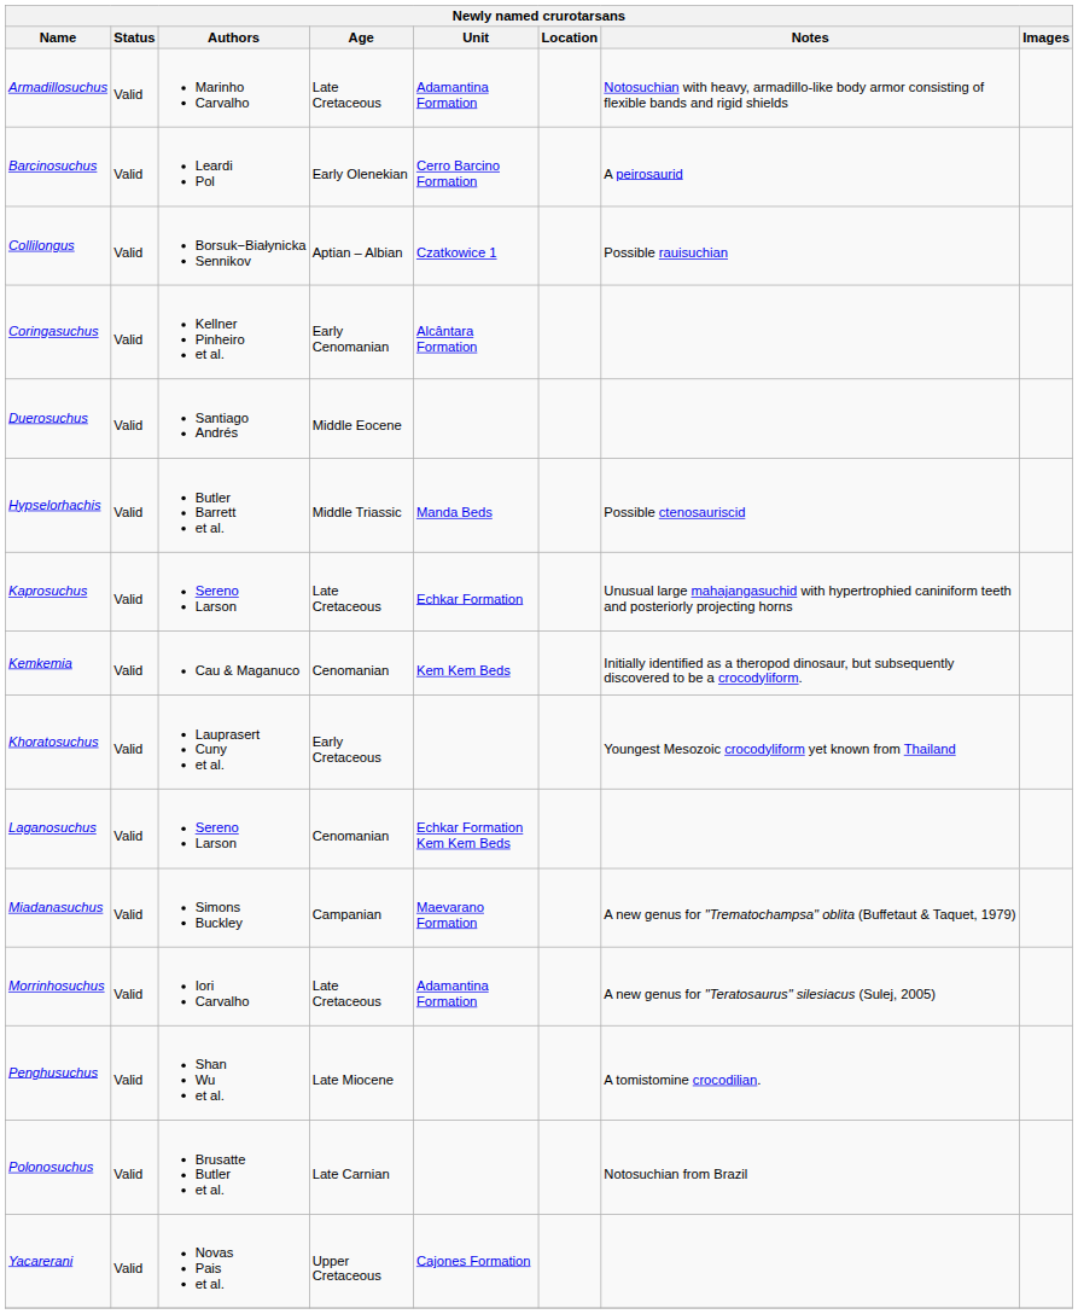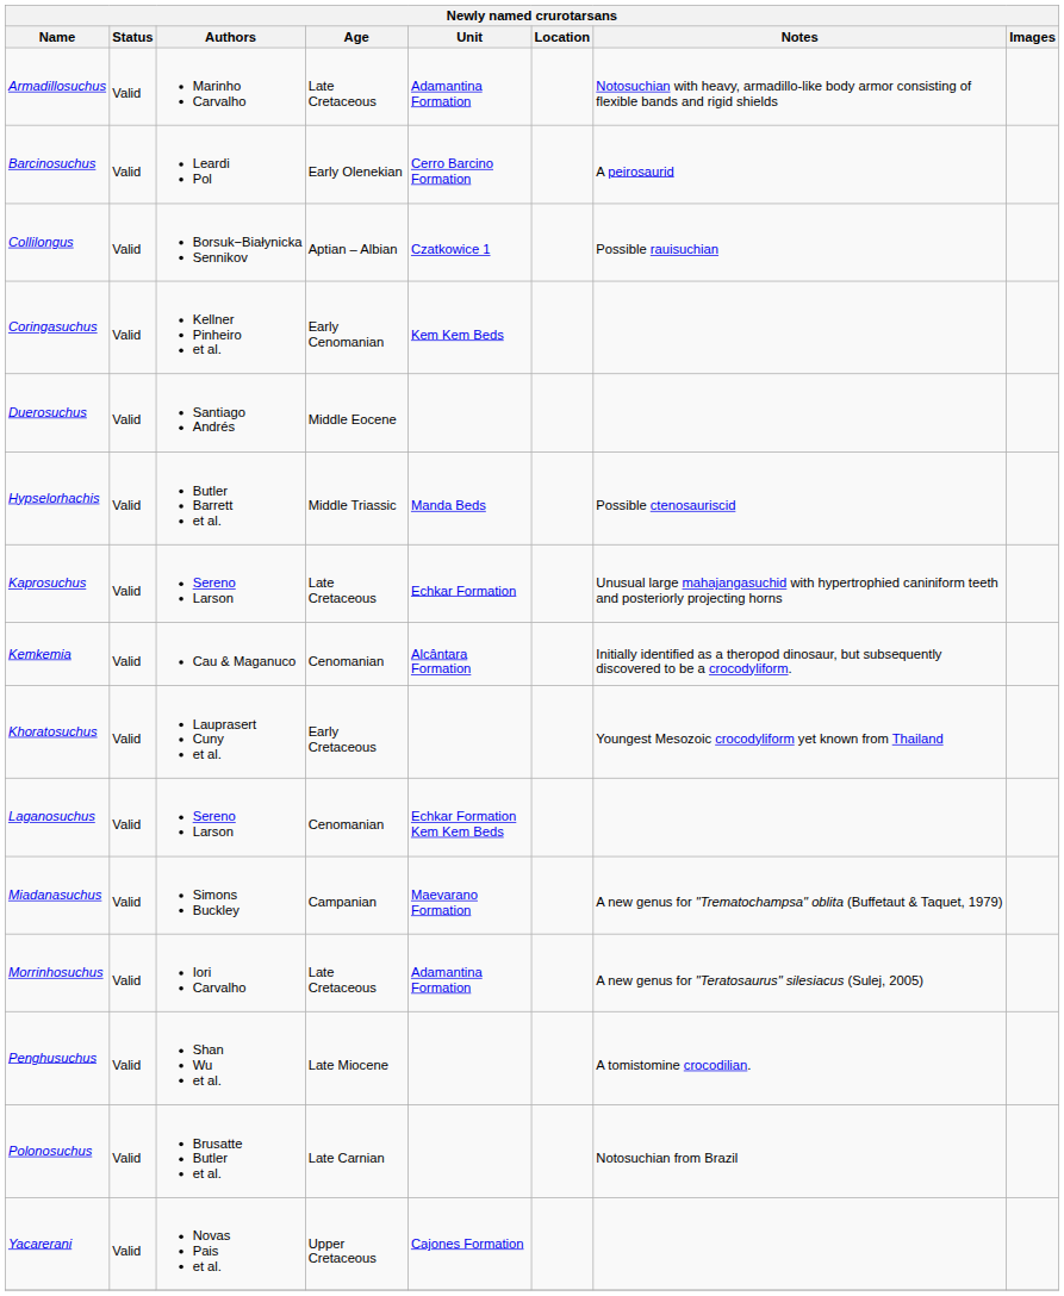 <table class="wikitable sortable" align="center" width="100%">
 <tr>
 <th colspan="8" align="center"><strong>Newly named crurotarsans</strong></th>
 </tr>
 <tr>
 <th>Name</th>
 <th>Status</th>
 <th>Authors</th>
 <th>Age</th>
 <th>Unit</th>
 <th>Location</th>
 <th>Notes</th>
 <th>Images</th>
 </tr>
 <tr>
 <td><em><a href='#'>Armadillosuchus</a></em></td>
 <td><br>Valid</td>
 <td><br><ul><li>Marinho</li><li>Carvalho</li></ul></td>
 <td><br>Late Cretaceous</td>
 <td><br><a href='#'>Adamantina Formation</a></td>
 <td><br></td>
 <td><br><a href='#'>Notosuchian</a> with heavy, armadillo-like body armor consisting of flexible bands and rigid shields</td>
 <td><br></td>
 </tr>
 <tr>
 <td><em><a href='#'>Barcinosuchus</a></em></td>
 <td><br>Valid</td>
 <td><br><ul><li>Leardi</li><li>Pol</li></ul></td>
 <td><br>Early Olenekian</td>
 <td><br><a href='#'>Cerro Barcino Formation</a></td>
 <td><br></td>
 <td><br>A <a href='#'>peirosaurid</a></td>
 <td></td>
 </tr>
 <tr>
 <td><em><a href='#'>Collilongus</a></em></td>
 <td><br>Valid</td>
 <td><br><ul><li>Borsuk−Białynicka</li><li>Sennikov</li></ul></td>
 <td><br>Aptian – Albian</td>
 <td><br><a href='#'>Czatkowice 1</a></td>
 <td><br></td>
 <td><br>Possible <a href='#'>rauisuchian</a></td>
 <td></td>
 </tr>
 <tr>
 <td><em><a href='#'>Coringasuchus</a></em></td>
 <td><br>Valid</td>
 <td><br><ul><li>Kellner</li><li>Pinheiro</li><li>et al.</li></ul></td>
 <td><br>Early Cenomanian</td>
-<td><br><a href='#'>Alcântara Formation</a></td>
+<td><br><a href='#'>Kem Kem Beds</a></td>
 <td><br></td>
 <td></td>
 <td></td>
 </tr>
 <tr>
 <td><em><a href='#'>Duerosuchus</a></em></td>
 <td><br>Valid</td>
 <td><br><ul><li>Santiago</li><li>Andrés</li></ul></td>
 <td><br>Middle Eocene</td>
 <td></td>
 <td><br></td>
 <td></td>
 <td></td>
 </tr>
 <tr>
 <td><em><a href='#'>Hypselorhachis</a></em></td>
 <td><br>Valid</td>
 <td><br><ul><li>Butler</li><li>Barrett</li><li>et al.</li></ul></td>
 <td><br>Middle Triassic</td>
 <td><br><a href='#'>Manda Beds</a></td>
 <td><br></td>
 <td><br>Possible <a href='#'>ctenosauriscid</a></td>
 <td></td>
 </tr>
 <tr>
 <td><em><a href='#'>Kaprosuchus</a></em></td>
 <td><br>Valid</td>
 <td><br><ul><li><a href='#'>Sereno</a></li><li>Larson</li></ul></td>
 <td><br>Late Cretaceous</td>
 <td><br><a href='#'>Echkar Formation</a></td>
 <td><br></td>
 <td><br>Unusual large <a href='#'>mahajangasuchid</a> with hypertrophied caniniform teeth and posteriorly projecting horns</td>
 <td><br></td>
 </tr>
 <tr>
 <td><em><a href='#'>Kemkemia</a></em></td>
 <td><br>Valid</td>
 <td><br><ul><li>Cau & Maganuco</li></ul></td>
 <td><br>Cenomanian</td>
-<td><br><a href='#'>Kem Kem Beds</a></td>
+<td><br><a href='#'>Alcântara Formation</a></td>
 <td><br></td>
 <td><br>Initially identified as a theropod dinosaur, but subsequently discovered to be a <a href='#'>crocodyliform</a>.</td>
 <td></td>
 </tr>
 <tr>
 <td><em><a href='#'>Khoratosuchus</a></em></td>
 <td><br>Valid</td>
 <td><br><ul><li>Lauprasert</li><li>Cuny</li><li>et al.</li></ul></td>
 <td><br>Early Cretaceous</td>
 <td></td>
 <td><br></td>
 <td><br>Youngest Mesozoic <a href='#'>crocodyliform</a> yet known from <a href='#'>Thailand</a></td>
 <td></td>
 </tr>
 <tr>
 <td><em><a href='#'>Laganosuchus</a></em> </td>
 <td><br>Valid</td>
 <td><br><ul><li><a href='#'>Sereno</a></li><li>Larson</li></ul></td>
 <td><br>Cenomanian</td>
 <td><br><a href='#'>Echkar Formation</a> <br> <a href='#'>Kem Kem Beds</a></td>
 <td><br> <br> </td>
 <td style="border-right:0px" valign="top"></td>
 <td><br></td>
 </tr>
 <tr>
 <td><em><a href='#'>Miadanasuchus</a></em> </td>
 <td><br>Valid</td>
 <td><br><ul><li>Simons</li><li>Buckley</li></ul></td>
 <td><br>Campanian</td>
 <td><br><a href='#'>Maevarano Formation</a></td>
 <td><br></td>
 <td><br>A new genus for <em>"Trematochampsa" oblita</em> (Buffetaut & Taquet, 1979)</td>
 <td></td>
 </tr>
 <tr>
 <td><em><a href='#'>Morrinhosuchus</a></em></td>
 <td><br>Valid</td>
 <td><br><ul><li>Iori</li><li>Carvalho</li></ul></td>
 <td><br>Late Cretaceous</td>
 <td><br><a href='#'>Adamantina Formation</a></td>
 <td><br></td>
 <td><br>A new genus for <em>"Teratosaurus" silesiacus</em> (Sulej, 2005)</td>
 <td></td>
 </tr>
 <tr>
 <td><em><a href='#'>Penghusuchus</a></em></td>
 <td><br>Valid</td>
 <td><br><ul><li>Shan</li><li>Wu</li><li>et al.</li></ul></td>
 <td><br>Late Miocene</td>
 <td></td>
 <td><br></td>
 <td><br>A tomistomine <a href='#'>crocodilian</a>.</td>
 <td></td>
 </tr>
 <tr>
 <td><em><a href='#'>Polonosuchus</a></em></td>
 <td><br>Valid</td>
 <td><br><ul><li>Brusatte</li><li>Butler</li><li>et al.</li></ul></td>
 <td><br>Late Carnian</td>
 <td></td>
 <td><br></td>
 <td><br>Notosuchian from Brazil</td>
 <td><br></td>
 </tr>
 <tr>
 <td><em><a href='#'>Yacarerani</a></em> </td>
 <td><br>Valid</td>
 <td><br><ul><li>Novas</li><li>Pais</li><li>et al.</li></ul></td>
 <td><br>Upper Cretaceous</td>
 <td><a href='#'>Cajones Formation</a></td>
 <td><br></td>
 <td></td>
 <td><br></td>
 </tr>
 <tr>
 </tr>
 </table>
